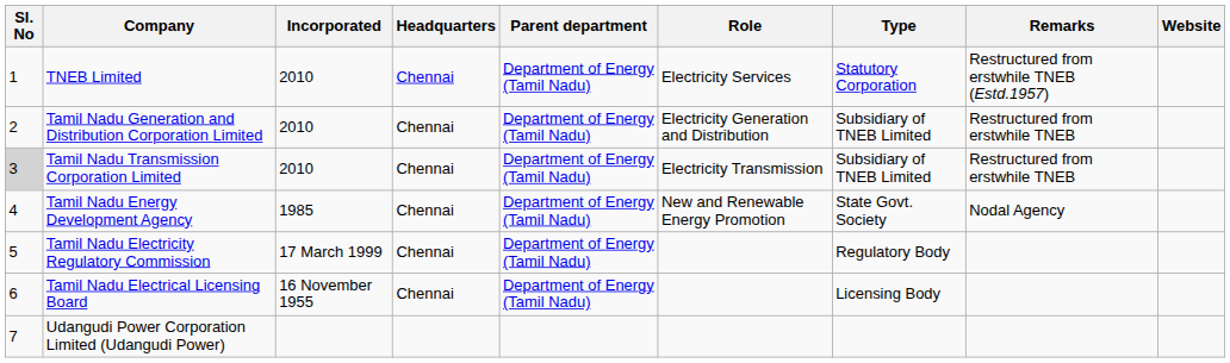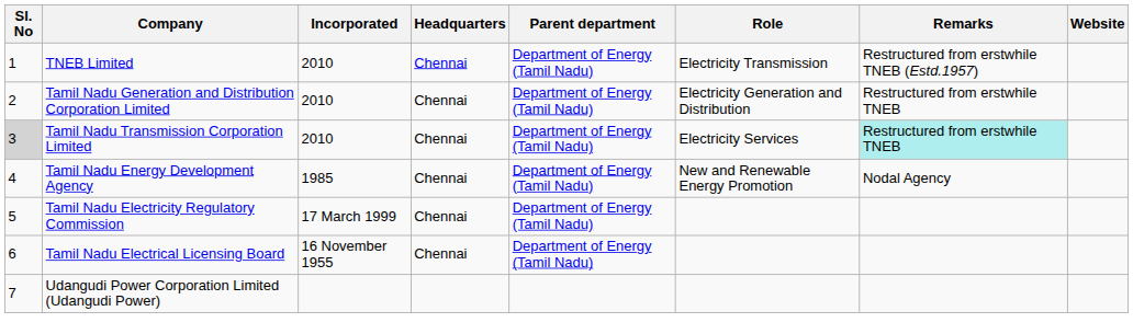 <table class="sortable wikitable" style="margin: 1em auto 1em auto;">
 <tr>
 <th>Sl. No</th>
 <th>Company</th>
 <th>Incorporated</th>
 <th>Headquarters</th>
 <th>Parent department</th>
 <th>Role</th>
-<th>Type</th>
 <th>Remarks</th>
 <th>Website</th>
 </tr>
 <tr>
 <td>1</td>
 <td><a href='#'>TNEB Limited</a></td>
 <td>2010</td>
 <td><a href='#'>Chennai</a></td>
 <td><a href='#'>Department of Energy (Tamil Nadu)</a></td>
-<td>Electricity Services</td>
-<td><a href='#'>Statutory Corporation</a></td>
+<td>Electricity Transmission</td>
 <td>Restructured from erstwhile TNEB (<em>Estd.1957</em>)</td>
 <td></td>
 </tr>
 <tr>
 <td>2</td>
 <td><a href='#'>Tamil Nadu Generation and Distribution Corporation Limited</a></td>
 <td>2010</td>
 <td>Chennai</td>
 <td><a href='#'>Department of Energy (Tamil Nadu)</a></td>
 <td>Electricity Generation and Distribution</td>
-<td>Subsidiary of TNEB Limited</td>
 <td>Restructured from erstwhile TNEB</td>
 <td></td>
 </tr>
 <tr>
 <td style="background: lightgrey;">3</td>
 <td><a href='#'>Tamil Nadu Transmission Corporation Limited</a></td>
 <td>2010</td>
 <td>Chennai</td>
 <td><a href='#'>Department of Energy (Tamil Nadu)</a></td>
-<td>Electricity Transmission</td>
-<td>Subsidiary of TNEB Limited</td>
-<td>Restructured from erstwhile TNEB</td>
+<td>Electricity Services</td>
+<td style="background: paleturquoise;">Restructured from erstwhile TNEB</td>
 <td></td>
 </tr>
 <tr>
 <td>4</td>
 <td><a href='#'>Tamil Nadu Energy Development Agency</a></td>
 <td>1985</td>
 <td>Chennai</td>
 <td><a href='#'>Department of Energy (Tamil Nadu)</a></td>
 <td>New and Renewable Energy Promotion</td>
-<td>State Govt. Society</td>
 <td>Nodal Agency</td>
 <td></td>
 </tr>
 <tr>
 <td>5</td>
 <td><a href='#'>Tamil Nadu Electricity Regulatory Commission</a></td>
 <td>17 March 1999</td>
 <td>Chennai</td>
 <td><a href='#'>Department of Energy (Tamil Nadu)</a></td>
 <td></td>
-<td>Regulatory Body</td>
 <td></td>
 <td></td>
 </tr>
 <tr>
 <td>6</td>
 <td><a href='#'>Tamil Nadu Electrical Licensing Board</a></td>
 <td>16 November 1955</td>
 <td>Chennai</td>
 <td><a href='#'>Department of Energy (Tamil Nadu)</a></td>
 <td></td>
-<td>Licensing Body</td>
 <td></td>
 <td></td>
 </tr>
 <tr>
 <td>7</td>
 <td>Udangudi Power Corporation Limited (Udangudi Power)</td>
 <td></td>
 <td></td>
 <td></td>
 <td></td>
 <td></td>
 <td></td>
-<td></td>
 </tr>
 </table>
